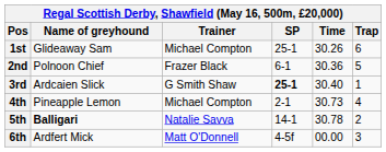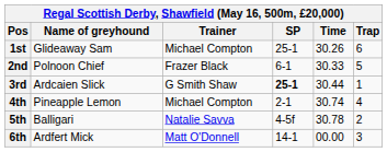 <table class="wikitable">
 <tr>
 <th colspan="6"><a href='#'>Regal Scottish Derby</a>, <a href='#'>Shawfield</a> (May 16, 500m, £20,000)</th>
 </tr>
 <tr>
 <th width=30>Pos</th>
 <th width=180>Name of greyhound</th>
 <th width=150>Trainer</th>
 <th width=50>SP</th>
 <th width=50>Time</th>
 <th width=30>Trap</th>
 </tr>
 <tr>
 <th>1st</th>
 <td>Glideaway Sam</td>
 <td>Michael Compton</td>
 <td>25-1</td>
 <td>30.26</td>
 <td>6</td>
 </tr>
 <tr>
 <th>2nd</th>
 <td>Polnoon Chief</td>
 <td>Frazer Black</td>
 <td>6-1</td>
-<td>30.36</td>
+<td>30.33</td>
 <td>5</td>
 </tr>
 <tr>
 <th>3rd</th>
 <td>Ardcaien Slick</td>
 <td>G Smith Shaw</td>
 <td><strong>25-1</strong></td>
-<td>30.40</td>
+<td>30.44</td>
 <td>1</td>
 </tr>
 <tr>
 <th>4th</th>
 <td>Pineapple Lemon</td>
 <td>Michael Compton</td>
 <td>2-1</td>
-<td>30.73</td>
+<td>30.74</td>
 <td>4</td>
 </tr>
 <tr>
 <th>5th</th>
-<td><strong>Balligari</strong></td>
+<td>Balligari</td>
 <td><a href='#'>Natalie Savva</a></td>
-<td>14-1</td>
+<td>4-5f</td>
 <td>30.78</td>
 <td>2</td>
 </tr>
 <tr>
 <th>6th</th>
 <td>Ardfert Mick</td>
 <td><a href='#'>Matt O'Donnell</a></td>
-<td>4-5f</td>
+<td>14-1</td>
 <td>00.00</td>
 <td>3</td>
 </tr>
 </table>
